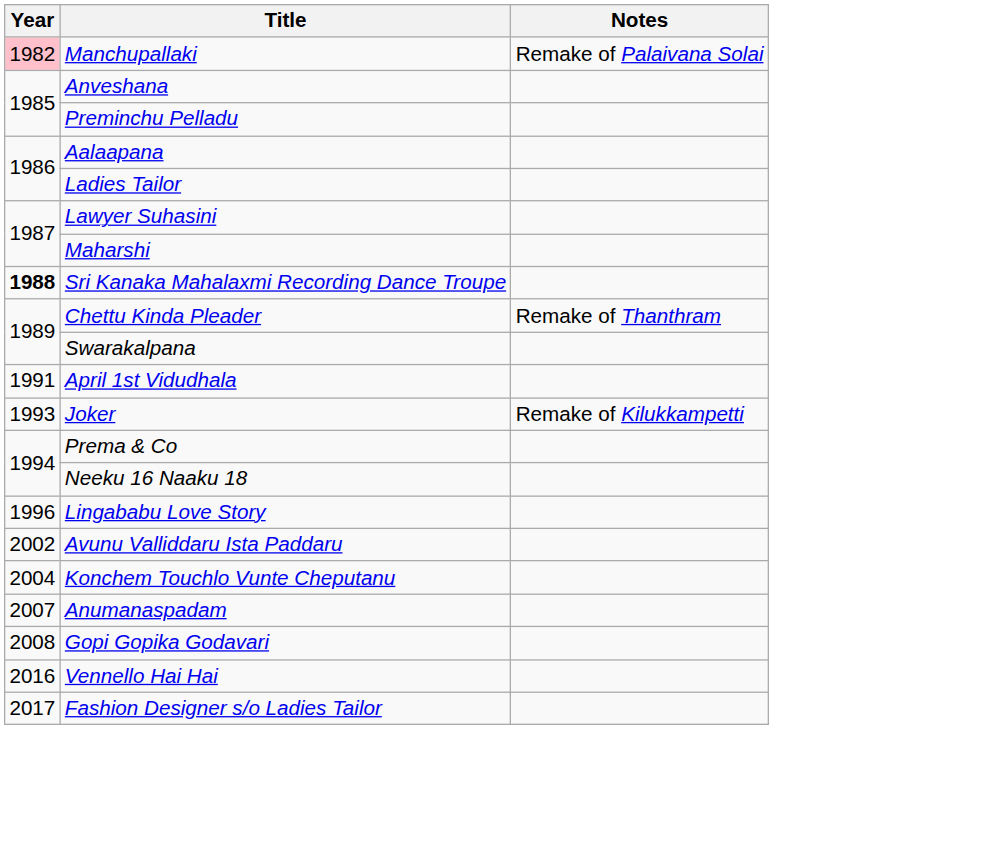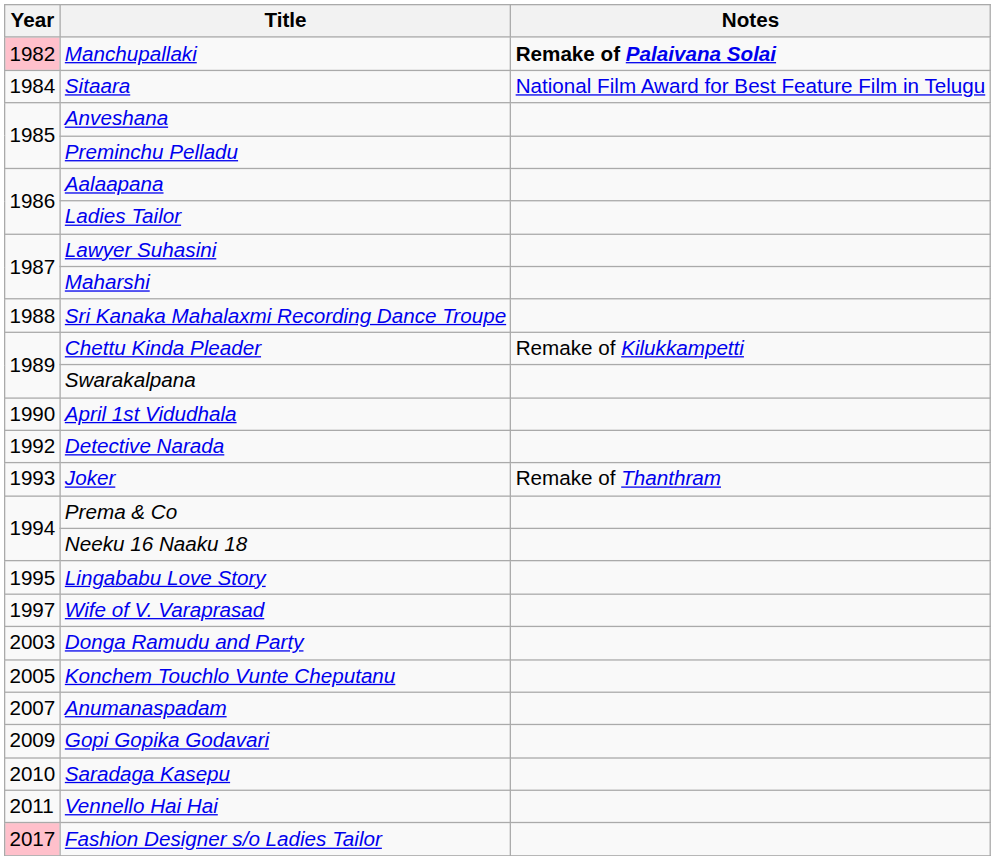 <table class="wikitable">
 <tr>
 <th>Year</th>
 <th>Title</th>
 <th>Notes</th>
 </tr>
 <tr>
 <td style="background: pink;">1982</td>
 <td><em><a href='#'>Manchupallaki</a></em></td>
-<td>Remake of <em><a href='#'>Palaivana Solai</a></em></td>
+<td><strong>Remake of <em><a href='#'>Palaivana Solai</a></em></strong></td>
+</tr>
+<tr>
+<td>1984</td>
+<td><em><a href='#'>Sitaara</a></em></td>
+<td><a href='#'>National Film Award for Best Feature Film in Telugu</a></td>
 </tr>
 <tr>
 <td rowspan="2">1985</td>
 <td><em><a href='#'>Anveshana</a></em></td>
 <td></td>
 </tr>
 <tr>
 <td><em><a href='#'>Preminchu Pelladu</a></em></td>
 <td></td>
 </tr>
 <tr>
 <td rowspan="2">1986</td>
 <td><em><a href='#'>Aalaapana</a></em></td>
 <td></td>
 </tr>
 <tr>
 <td><em><a href='#'>Ladies Tailor</a></em></td>
 <td></td>
 </tr>
 <tr>
 <td rowspan="2">1987</td>
 <td><em><a href='#'>Lawyer Suhasini</a></em></td>
 <td></td>
 </tr>
 <tr>
 <td><em><a href='#'>Maharshi</a></em></td>
 <td></td>
 </tr>
 <tr>
-<td><strong>1988</strong></td>
+<td>1988</td>
 <td><em><a href='#'>Sri Kanaka Mahalaxmi Recording Dance Troupe</a></em></td>
 <td></td>
 </tr>
 <tr>
 <td rowspan="2">1989</td>
 <td><em><a href='#'>Chettu Kinda Pleader</a></em></td>
-<td>Remake of <em><a href='#'>Thanthram</a></em></td>
+<td>Remake of <em><a href='#'>Kilukkampetti</a></em></td>
 </tr>
 <tr>
 <td><em>Swarakalpana</em></td>
 <td></td>
 </tr>
 <tr>
-<td>1991</td>
+<td>1990</td>
 <td><em><a href='#'>April 1st Vidudhala</a></em></td>
+<td></td>
+</tr>
+<tr>
+<td>1992</td>
+<td><em><a href='#'>Detective Narada</a></em></td>
 <td></td>
 </tr>
 <tr>
 <td>1993</td>
 <td><em><a href='#'>Joker</a></em></td>
-<td>Remake of <em><a href='#'>Kilukkampetti</a></em></td>
+<td>Remake of <em><a href='#'>Thanthram</a></em></td>
 </tr>
 <tr>
 <td rowspan="2">1994</td>
 <td><em>Prema & Co</em></td>
 <td></td>
 </tr>
 <tr>
 <td><em>Neeku 16 Naaku 18</em></td>
 <td></td>
 </tr>
 <tr>
-<td>1996</td>
+<td>1995</td>
 <td><em><a href='#'>Lingababu Love Story</a></em></td>
 <td></td>
 </tr>
 <tr>
-<td>2002</td>
-<td><em><a href='#'>Avunu Valliddaru Ista Paddaru</a></em></td>
+<td>1997</td>
+<td><em><a href='#'>Wife of V. Varaprasad</a></em></td>
 <td></td>
 </tr>
 <tr>
-<td>2004</td>
+<td>2003</td>
+<td><em><a href='#'>Donga Ramudu and Party</a></em></td>
+<td></td>
+</tr>
+<tr>
+<td>2005</td>
 <td><em><a href='#'>Konchem Touchlo Vunte Cheputanu</a></em></td>
 <td></td>
 </tr>
 <tr>
 <td>2007</td>
 <td><em><a href='#'>Anumanaspadam</a></em></td>
 <td></td>
 </tr>
 <tr>
-<td>2008</td>
+<td>2009</td>
 <td><em><a href='#'>Gopi Gopika Godavari</a></em></td>
 <td></td>
 </tr>
 <tr>
-<td>2016</td>
+<td>2010</td>
+<td><em><a href='#'>Saradaga Kasepu</a></em></td>
+<td></td>
+</tr>
+<tr>
+<td>2011</td>
 <td><em><a href='#'>Vennello Hai Hai</a></em></td>
 <td></td>
 </tr>
 <tr>
-<td>2017</td>
+<td style="background: pink;">2017</td>
 <td><em><a href='#'>Fashion Designer s/o Ladies Tailor</a></em></td>
 <td></td>
 </tr>
 <tr>
 </tr>
 </table>
